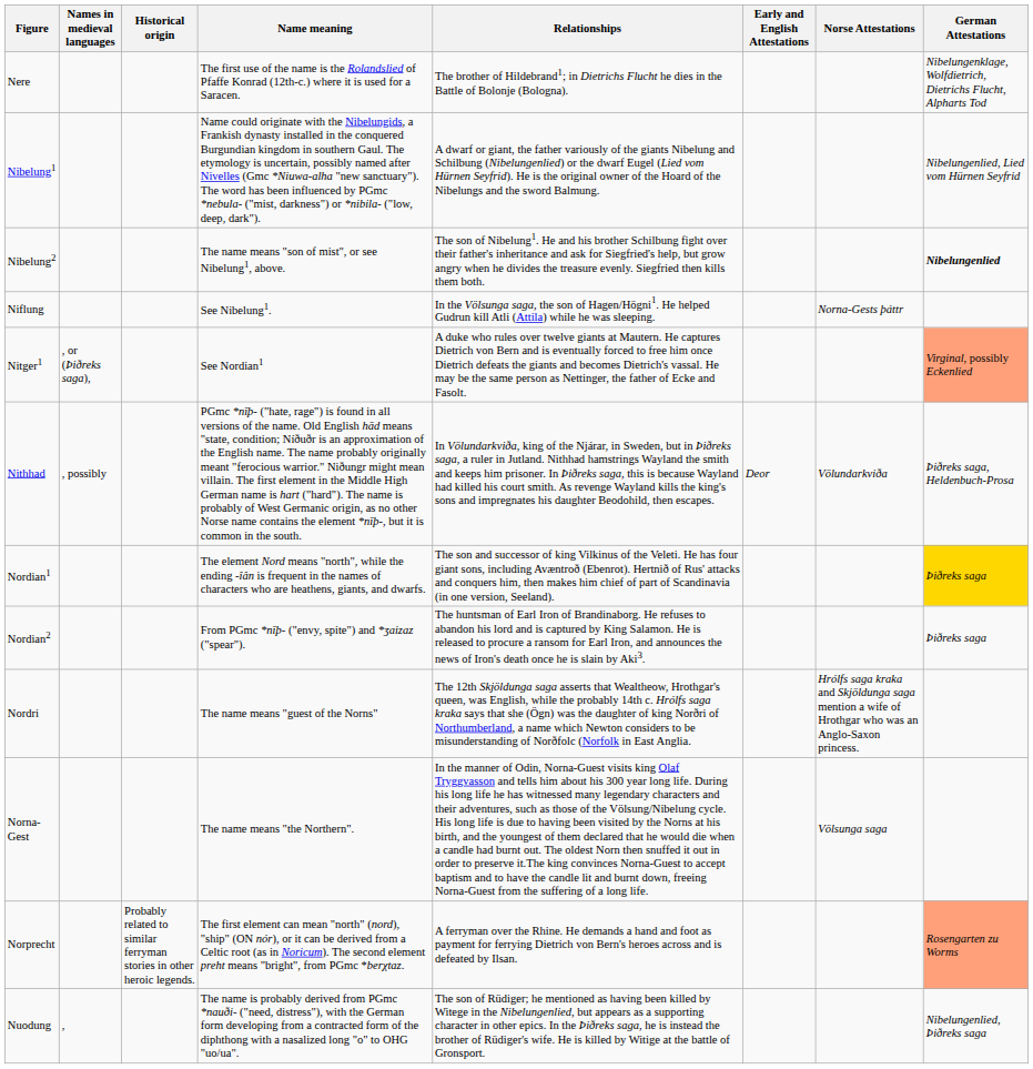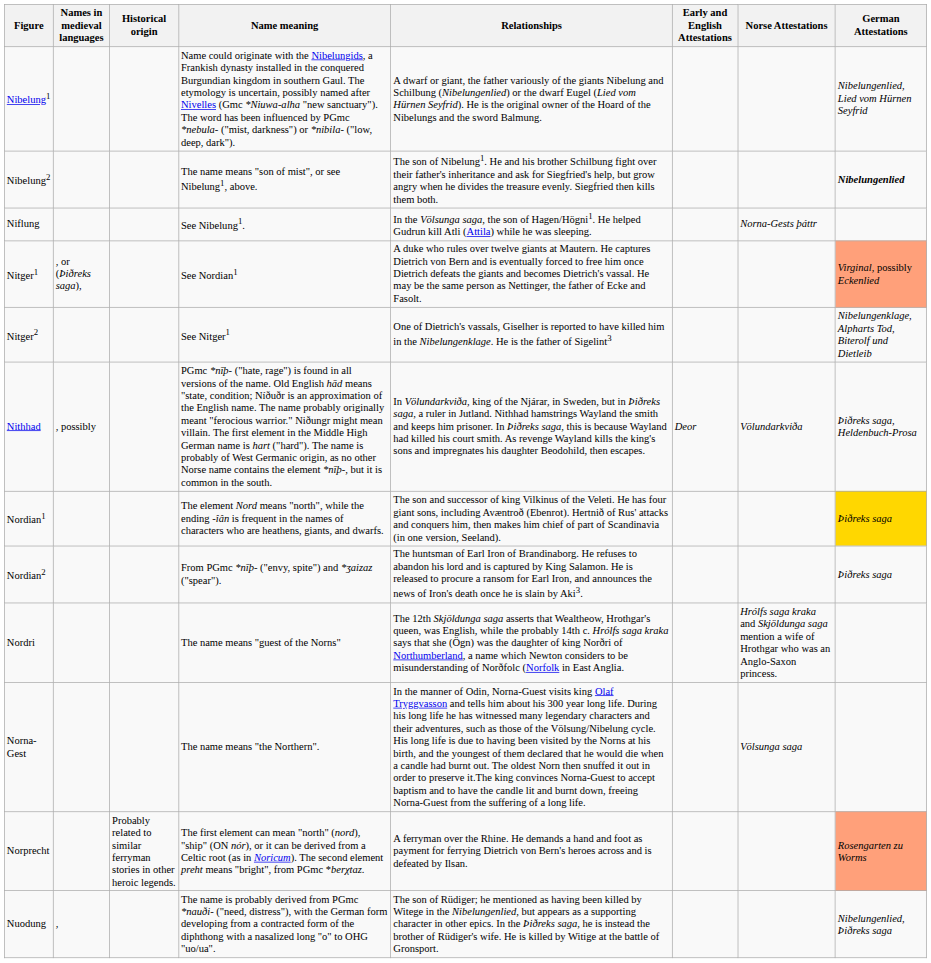 <table class="wikitable sortable" style="font-size: 90%; width: 100%">
 <tr>
 <th>Figure</th>
 <th>Names in medieval languages</th>
 <th>Historical origin</th>
 <th>Name meaning</th>
 <th>Relationships</th>
 <th>Early and English Attestations</th>
 <th>Norse Attestations</th>
 <th>German Attestations</th>
-</tr>
-<tr>
-<td>Nere</td>
-<td></td>
-<td></td>
-<td>The first use of the name is the <em><a href='#'>Rolandslied</a></em> of Pfaffe Konrad (12th-c.) where it is used for a Saracen.</td>
-<td>The brother of Hildebrand<sup>1</sup>; in <em>Dietrichs Flucht</em> he dies in the Battle of Bolonje (Bologna).</td>
-<td></td>
-<td></td>
-<td><em>Nibelungenklage</em>, <em>Wolfdietrich</em>, <em>Dietrichs Flucht</em>, <em>Alpharts Tod</em></td>
 </tr>
 <tr>
 <td><a href='#'>Nibelung</a><sup>1</sup></td>
 <td></td>
 <td></td>
 <td>Name could originate with the <a href='#'>Nibelungids</a>, a Frankish dynasty installed in the conquered Burgundian kingdom in southern Gaul. The etymology is uncertain, possibly named after <a href='#'>Nivelles</a> (Gmc <em>*Niuwa-alha</em> "new sanctuary"). The word has been influenced by PGmc <em>*nebula-</em> ("mist, darkness") or <em>*nibila-</em> ("low, deep, dark").</td>
 <td>A dwarf or giant, the father variously of the giants Nibelung and Schilbung (<em>Nibelungenlied</em>) or the dwarf Eugel (<em>Lied vom Hürnen Seyfrid</em>). He is the original owner of the Hoard of the Nibelungs and the sword Balmung.</td>
 <td></td>
 <td></td>
 <td><em>Nibelungenlied</em>, <em>Lied vom Hürnen Seyfrid</em></td>
 </tr>
 <tr>
 <td>Nibelung<sup>2</sup></td>
 <td></td>
 <td></td>
 <td>The name means "son of mist", or see Nibelung<sup>1</sup>, above.</td>
 <td>The son of Nibelung<sup>1</sup>. He and his brother Schilbung fight over their father's inheritance and ask for Siegfried's help, but grow angry when he divides the treasure evenly. Siegfried then kills them both.</td>
 <td></td>
 <td></td>
 <td><strong><em>Nibelungenlied</em></strong></td>
 </tr>
 <tr>
 <td>Niflung</td>
 <td></td>
 <td></td>
 <td>See Nibelung<sup>1</sup>.</td>
 <td>In the <em>Völsunga saga</em>, the son of Hagen/Högni<sup>1</sup>. He helped Gudrun kill Atli (<a href='#'>Attila</a>) while he was sleeping.</td>
 <td></td>
 <td><em>Norna-Gests þáttr</em></td>
 <td></td>
 </tr>
 <tr>
 <td>Nitger<sup>1</sup></td>
 <td>,  or  (<em>Þiðreks saga</em>), </td>
 <td></td>
 <td>See Nordian<sup>1</sup></td>
 <td>A duke who rules over twelve giants at Mautern. He captures Dietrich von Bern and is eventually forced to free him once Dietrich defeats the giants and becomes Dietrich's vassal. He may be the same person as Nettinger, the father of Ecke and Fasolt.</td>
 <td></td>
 <td></td>
 <td style="background: lightsalmon;"><em>Virginal</em>, possibly <em>Eckenlied</em></td>
+</tr>
+<tr>
+<td>Nitger<sup>2</sup></td>
+<td></td>
+<td></td>
+<td>See Nitger<sup>1</sup></td>
+<td>One of Dietrich's vassals, Giselher is reported to have killed him in the <em>Nibelungenklage</em>. He is the father of Sigelint<sup>3</sup></td>
+<td></td>
+<td></td>
+<td><em>Nibelungenklage</em>, <em>Alpharts Tod</em>, <em>Biterolf und Dietleib</em></td>
 </tr>
 <tr>
 <td><a href='#'>Nithhad</a></td>
 <td>, possibly </td>
 <td></td>
 <td>PGmc <em>*nīþ-</em> ("hate, rage") is found in all versions of the name. Old English <em>hād</em> means "state, condition; Níðuðr is an approximation of the English name. The name probably originally meant "ferocious warrior." Niðungr might mean villain. The first element in the Middle High German name is <em>hart</em> ("hard"). The name is probably of West Germanic origin, as no other Norse name contains the element <em>*nīþ-</em>, but it is common in the south.</td>
 <td>In <em>Völundarkviða</em>, king of the Njárar, in Sweden, but in <em>Þiðreks saga</em>, a ruler in Jutland. Nithhad hamstrings Wayland the smith and keeps him prisoner. In <em>Þiðreks saga</em>, this is because Wayland had killed his court smith. As revenge Wayland kills the king's sons and impregnates his daughter Beodohild, then escapes.</td>
 <td><em>Deor</em></td>
 <td><em>Völundarkviða</em></td>
 <td><em>Þiðreks saga</em>, <em>Heldenbuch-Prosa</em></td>
 </tr>
 <tr>
 <td>Nordian<sup>1</sup></td>
 <td></td>
 <td></td>
 <td>The element <em>Nord</em> means "north", while the ending <em>-îân</em> is frequent in the names of characters who are heathens, giants, and dwarfs.</td>
 <td>The son and successor of king Vilkinus of the Veleti. He has four giant sons, including Avæntroð (Ebenrot). Hertnið of Rus' attacks and conquers him, then makes him chief of part of Scandinavia (in one version, Seeland).</td>
 <td></td>
 <td></td>
 <td style="background: gold;"><em>Þiðreks saga</em></td>
 </tr>
 <tr>
 <td>Nordian<sup>2</sup></td>
 <td></td>
 <td></td>
 <td>From PGmc <em>*nīþ-</em> ("envy, spite") and <em>*ʒaizaz</em> ("spear").</td>
 <td>The huntsman of Earl Iron of Brandinaborg. He refuses to abandon his lord and is captured by King Salamon. He is released to procure a ransom for Earl Iron, and announces the news of Iron's death once he is slain by Aki<sup>3</sup>.</td>
 <td></td>
 <td></td>
 <td><em>Þiðreks saga</em></td>
 </tr>
 <tr>
 <td>Nordri</td>
 <td></td>
 <td></td>
 <td>The name means "guest of the Norns"</td>
 <td>The 12th <em>Skjöldunga saga</em> asserts that Wealtheow, Hrothgar's queen, was English, while the probably 14th c. <em>Hrólfs saga kraka</em> says that she (Ögn) was the daughter of king Norðri of <a href='#'>Northumberland</a>, a name which Newton considers to be misunderstanding of Norðfolc (<a href='#'>Norfolk</a> in East Anglia.</td>
 <td></td>
 <td><em>Hrólfs saga kraka</em> and <em>Skjöldunga saga</em> mention a wife of Hrothgar who was an Anglo-Saxon princess.</td>
 <td></td>
 </tr>
 <tr>
 <td>Norna-Gest</td>
 <td></td>
 <td></td>
 <td>The name means "the Northern".</td>
 <td>In the manner of Odin, Norna-Guest visits king <a href='#'>Olaf Tryggvasson</a> and tells him about his 300 year long life. During his long life he has witnessed many legendary characters and their adventures, such as those of the Völsung/Nibelung cycle. His long life is due to having been visited by the Norns at his birth, and the youngest of them declared that he would die when a candle had burnt out. The oldest Norn then snuffed it out in order to preserve it.The king convinces Norna-Guest to accept baptism and to have the candle lit and burnt down, freeing Norna-Guest from the suffering of a long life.</td>
 <td></td>
 <td><em>Völsunga saga</em></td>
 <td></td>
 </tr>
 <tr>
 <td>Norprecht</td>
 <td></td>
 <td>Probably related to similar ferryman stories in other heroic legends.</td>
 <td>The first element can mean "north" (<em>nord</em>), "ship" (ON <em>nór</em>), or it can be derived from a Celtic root (as in <em><a href='#'>Noricum</a></em>). The second element <em>preht</em> means "bright", from PGmc *<em>berχtaz</em>.</td>
 <td>A ferryman over the Rhine. He demands a hand and foot as payment for ferrying Dietrich von Bern's heroes across and is defeated by Ilsan.</td>
 <td></td>
 <td></td>
 <td style="background: lightsalmon;"><em>Rosengarten zu Worms</em></td>
 </tr>
 <tr>
 <td>Nuodung</td>
 <td>, </td>
 <td></td>
 <td>The name is probably derived from PGmc <em>*nauði-</em> ("need, distress"), with the German form developing from a contracted form of the diphthong with a nasalized long "o" to OHG "uo/ua".</td>
 <td>The son of Rüdiger; he mentioned as having been killed by Witege in the <em>Nibelungenlied</em>, but appears as a supporting character in other epics. In the <em>Þiðreks saga</em>, he is instead the brother of Rüdiger's wife. He is killed by Witige at the battle of Gronsport.</td>
 <td></td>
 <td></td>
 <td><em>Nibelungenlied</em>, <em>Þiðreks saga</em></td>
 </tr>
 </table>
